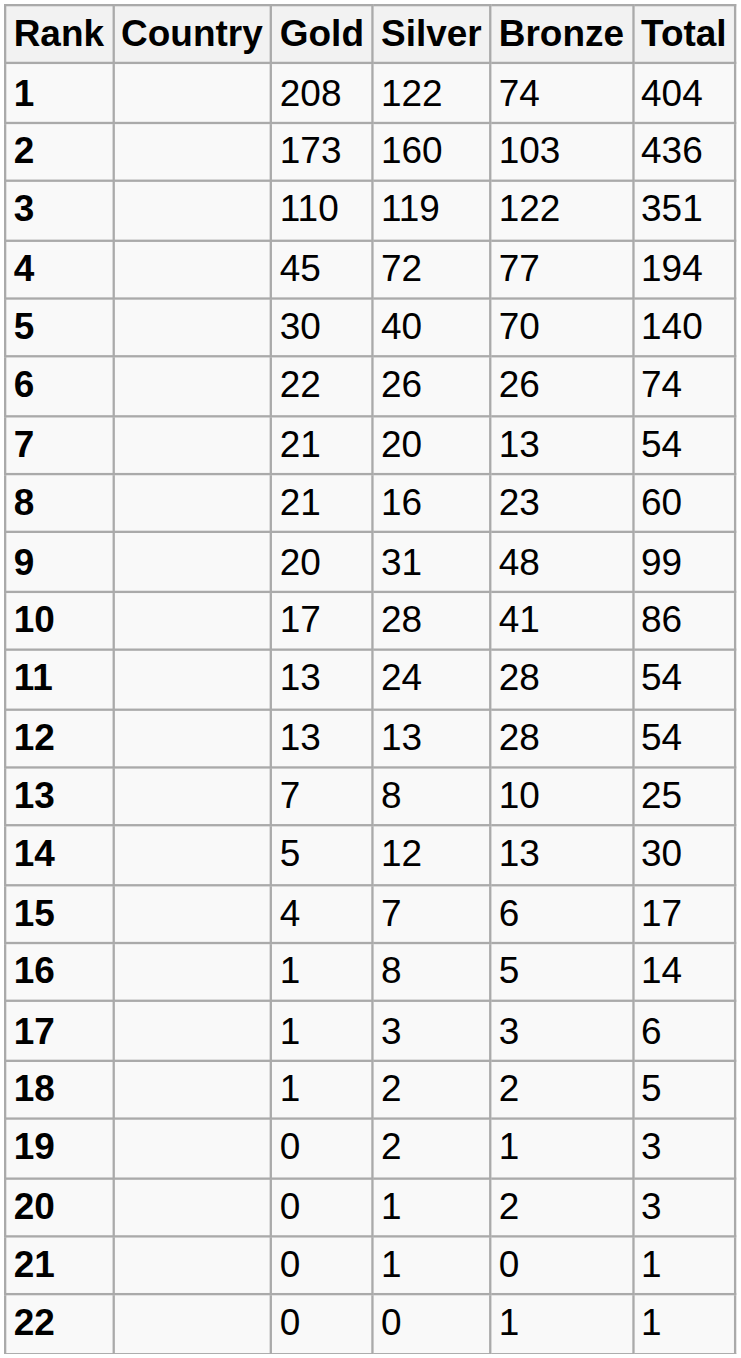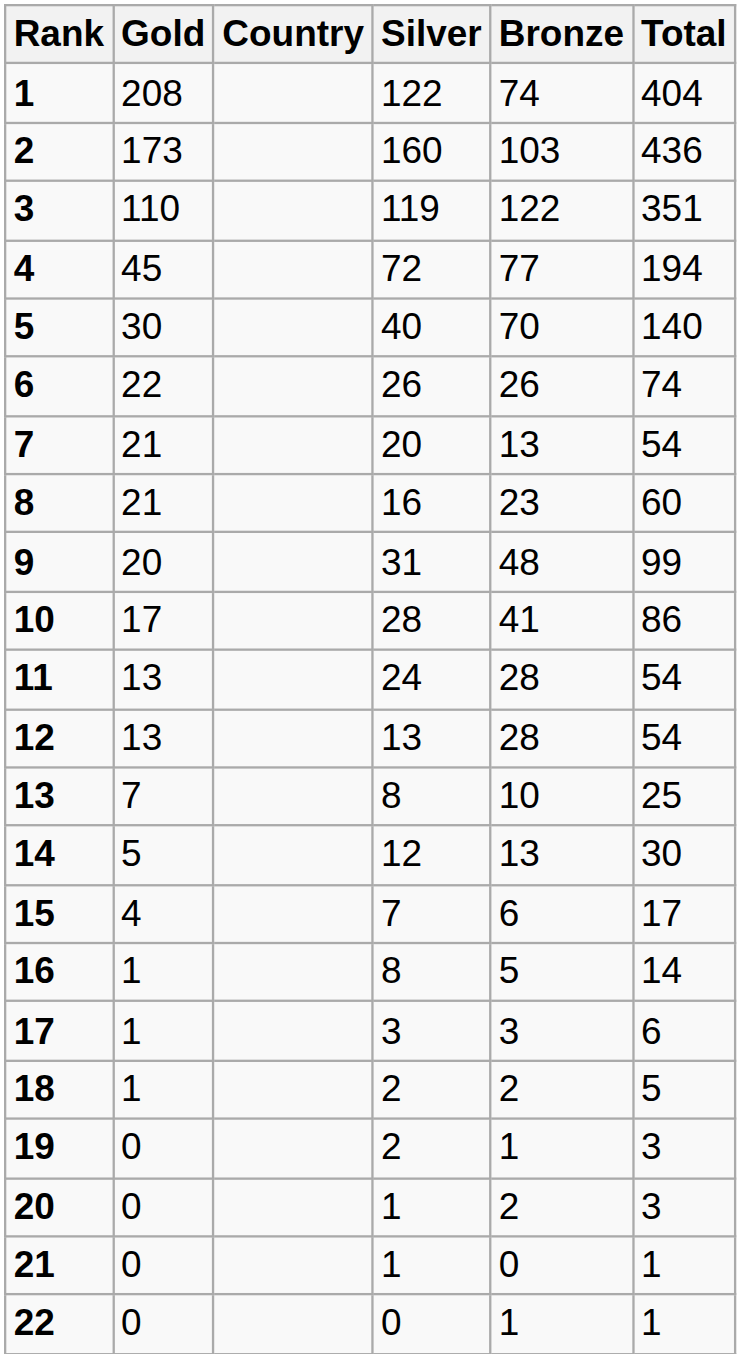 <table class="wikitable">
 <tr>
 <th>Rank</th>
+<th>Gold</th>
 <th>Country</th>
-<th>Gold</th>
 <th>Silver</th>
 <th>Bronze</th>
 <th>Total</th>
 </tr>
 <tr>
 <td><strong>1</strong></td>
+<td>208</td>
 <td></td>
-<td>208</td>
 <td>122</td>
 <td>74</td>
 <td>404</td>
 </tr>
 <tr>
 <td><strong>2</strong></td>
+<td>173</td>
 <td></td>
-<td>173</td>
 <td>160</td>
 <td>103</td>
 <td>436</td>
 </tr>
 <tr>
 <td><strong>3</strong></td>
+<td>110</td>
 <td></td>
-<td>110</td>
 <td>119</td>
 <td>122</td>
 <td>351</td>
 </tr>
 <tr>
 <td><strong>4</strong></td>
+<td>45</td>
 <td></td>
-<td>45</td>
 <td>72</td>
 <td>77</td>
 <td>194</td>
 </tr>
 <tr>
 <td><strong>5</strong></td>
+<td>30</td>
 <td></td>
-<td>30</td>
 <td>40</td>
 <td>70</td>
 <td>140</td>
 </tr>
 <tr>
 <td><strong>6</strong></td>
+<td>22</td>
 <td></td>
-<td>22</td>
 <td>26</td>
 <td>26</td>
 <td>74</td>
 </tr>
 <tr>
 <td><strong>7</strong></td>
+<td>21</td>
 <td></td>
-<td>21</td>
 <td>20</td>
 <td>13</td>
 <td>54</td>
 </tr>
 <tr>
 <td><strong>8</strong></td>
+<td>21</td>
 <td></td>
-<td>21</td>
 <td>16</td>
 <td>23</td>
 <td>60</td>
 </tr>
 <tr>
 <td><strong>9</strong></td>
+<td>20</td>
 <td></td>
-<td>20</td>
 <td>31</td>
 <td>48</td>
 <td>99</td>
 </tr>
 <tr>
 <td><strong>10</strong></td>
+<td>17</td>
 <td></td>
-<td>17</td>
 <td>28</td>
 <td>41</td>
 <td>86</td>
 </tr>
 <tr>
 <td><strong>11</strong></td>
+<td>13</td>
 <td></td>
-<td>13</td>
 <td>24</td>
 <td>28</td>
 <td>54</td>
 </tr>
 <tr>
 <td><strong>12</strong></td>
+<td>13</td>
 <td></td>
-<td>13</td>
 <td>13</td>
 <td>28</td>
 <td>54</td>
 </tr>
 <tr>
 <td><strong>13</strong></td>
+<td>7</td>
 <td></td>
-<td>7</td>
 <td>8</td>
 <td>10</td>
 <td>25</td>
 </tr>
 <tr>
 <td><strong>14</strong></td>
+<td>5</td>
 <td></td>
-<td>5</td>
 <td>12</td>
 <td>13</td>
 <td>30</td>
 </tr>
 <tr>
 <td><strong>15</strong></td>
+<td>4</td>
 <td></td>
-<td>4</td>
 <td>7</td>
 <td>6</td>
 <td>17</td>
 </tr>
 <tr>
 <td><strong>16</strong></td>
+<td>1</td>
 <td></td>
-<td>1</td>
 <td>8</td>
 <td>5</td>
 <td>14</td>
 </tr>
 <tr>
 <td><strong>17</strong></td>
+<td>1</td>
 <td></td>
-<td>1</td>
 <td>3</td>
 <td>3</td>
 <td>6</td>
 </tr>
 <tr>
 <td><strong>18</strong></td>
+<td>1</td>
 <td></td>
-<td>1</td>
 <td>2</td>
 <td>2</td>
 <td>5</td>
 </tr>
 <tr>
 <td><strong>19</strong></td>
+<td>0</td>
 <td></td>
-<td>0</td>
 <td>2</td>
 <td>1</td>
 <td>3</td>
 </tr>
 <tr>
 <td><strong>20</strong></td>
+<td>0</td>
 <td></td>
-<td>0</td>
 <td>1</td>
 <td>2</td>
 <td>3</td>
 </tr>
 <tr>
 <td><strong>21</strong></td>
+<td>0</td>
 <td></td>
-<td>0</td>
 <td>1</td>
 <td>0</td>
 <td>1</td>
 </tr>
 <tr>
 <td><strong>22</strong></td>
+<td>0</td>
 <td></td>
-<td>0</td>
 <td>0</td>
 <td>1</td>
 <td>1</td>
 </tr>
 </table>
